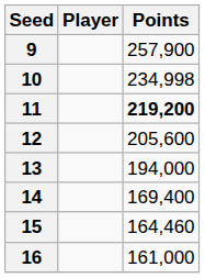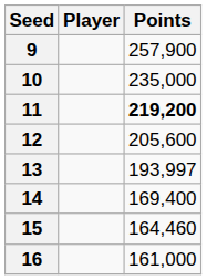 <table class="wikitable sortable" style="font-size: 95%">
 <tr>
 <th>Seed</th>
 <th>Player</th>
 <th>Points</th>
 </tr>
 <tr>
 <th align=center>9</th>
 <td data-sort-value="Murphy"></td>
 <td align=right>257,900</td>
 </tr>
 <tr>
 <th align=center>10</th>
 <td data-sort-value="Ding"></td>
-<td align=right>234,998</td>
+<td align=right>235,000</td>
 </tr>
 <tr>
 <th align=center>11</th>
 <td data-sort-value="Si"></td>
 <td align=right><strong>219,200</strong></td>
 </tr>
 <tr>
 <th align=center>12</th>
 <td data-sort-value="Wu"></td>
 <td align=right>205,600</td>
 </tr>
 <tr>
 <th align=center>13</th>
 <td data-sort-value="Wakelin"></td>
-<td align=right>194,000</td>
+<td align=right>193,997</td>
 </tr>
 <tr>
 <th align=center>14</th>
 <td data-sort-value="Bingham"></td>
 <td align=right>169,400</td>
 </tr>
 <tr>
 <th align=center>15</th>
 <td data-sort-value="Allen"></td>
 <td align=right>164,460</td>
 </tr>
 <tr>
 <th align=center>16</th>
 <td data-sort-value="Lei"></td>
 <td align=right>161,000</td>
 </tr>
 <tr>
 </tr>
 </table>
